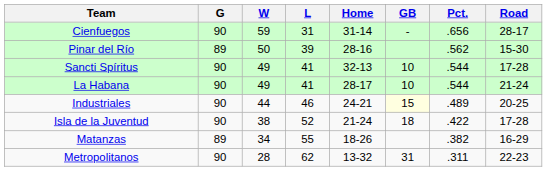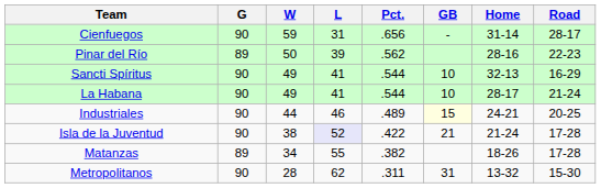 <table class="wikitable" width="60%" style="text-align: center;">
 <tr>
 <th width="31%">Team</th>
 <th width="7%">G</th>
 <th width="7%"><a href='#'>W</a></th>
 <th width="7%"><a href='#'>L</a></th>
+<th width="9%"><a href='#'>Pct.</a></th>
+<th width="7%"><a href='#'>GB</a></th>
 <th width="9%"><a href='#'>Home</a></th>
-<th width="7%"><a href='#'>GB</a></th>
-<th width="9%"><a href='#'>Pct.</a></th>
 <th width="9%"><a href='#'>Road</a></th>
 </tr>
 <tr style="background:#ccffcc;">
 <td><a href='#'>Cienfuegos</a></td>
 <td>90</td>
 <td>59</td>
 <td>31</td>
+<td>.656</td>
+<td>-</td>
 <td>31-14</td>
-<td>-</td>
-<td>.656</td>
 <td>28-17</td>
 </tr>
 <tr style="background:#ccffcc;">
 <td><a href='#'>Pinar del Río</a></td>
 <td>89</td>
 <td>50</td>
 <td>39</td>
+<td>.562</td>
+<td></td>
 <td>28-16</td>
-<td></td>
-<td>.562</td>
-<td>15-30</td>
+<td>22-23</td>
 </tr>
 <tr style="background:#ccffcc;">
 <td><a href='#'>Sancti Spíritus</a></td>
 <td>90</td>
 <td>49</td>
 <td>41</td>
+<td>.544</td>
+<td>10</td>
 <td>32-13</td>
-<td>10</td>
-<td>.544</td>
-<td>17-28</td>
+<td>16-29</td>
 </tr>
 <tr style="background:#ccffcc;">
 <td><a href='#'>La Habana</a></td>
 <td>90</td>
 <td>49</td>
 <td>41</td>
+<td>.544</td>
+<td>10</td>
 <td>28-17</td>
-<td>10</td>
-<td>.544</td>
 <td>21-24</td>
 </tr>
 <tr>
 <td><a href='#'>Industriales</a></td>
 <td>90</td>
 <td>44</td>
 <td>46</td>
+<td>.489</td>
+<td style="background: lightyellow;">15</td>
 <td>24-21</td>
-<td style="background: lightyellow;">15</td>
-<td>.489</td>
 <td>20-25</td>
 </tr>
 <tr>
 <td><a href='#'>Isla de la Juventud</a></td>
 <td>90</td>
 <td>38</td>
-<td>52</td>
+<td style="background: lavender;">52</td>
+<td>.422</td>
+<td>21</td>
 <td>21-24</td>
-<td>18</td>
-<td>.422</td>
 <td>17-28</td>
 </tr>
 <tr>
 <td><a href='#'>Matanzas</a></td>
 <td>89</td>
 <td>34</td>
 <td>55</td>
+<td>.382</td>
+<td></td>
 <td>18-26</td>
-<td></td>
-<td>.382</td>
-<td>16-29</td>
+<td>17-28</td>
 </tr>
 <tr>
 <td><a href='#'>Metropolitanos</a></td>
 <td>90</td>
 <td>28</td>
 <td>62</td>
+<td>.311</td>
+<td>31</td>
 <td>13-32</td>
-<td>31</td>
-<td>.311</td>
-<td>22-23</td>
+<td>15-30</td>
 </tr>
 </table>
